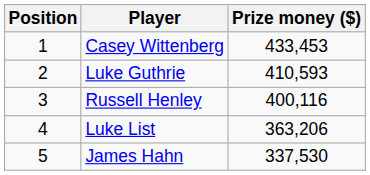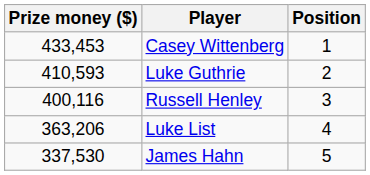 <table class="wikitable">
 <tr>
+<th>Prize money ($)</th>
+<th>Player</th>
 <th>Position</th>
-<th>Player</th>
-<th>Prize money ($)</th>
 </tr>
 <tr>
+<td align=center>433,453</td>
+<td> <a href='#'>Casey Wittenberg</a></td>
 <td align=center>1</td>
-<td> <a href='#'>Casey Wittenberg</a></td>
-<td align=center>433,453</td>
 </tr>
 <tr>
+<td align=center>410,593</td>
+<td> <a href='#'>Luke Guthrie</a></td>
 <td align=center>2</td>
-<td> <a href='#'>Luke Guthrie</a></td>
-<td align=center>410,593</td>
 </tr>
 <tr>
+<td align=center>400,116</td>
+<td> <a href='#'>Russell Henley</a></td>
 <td align=center>3</td>
-<td> <a href='#'>Russell Henley</a></td>
-<td align=center>400,116</td>
 </tr>
 <tr>
+<td align=center>363,206</td>
+<td> <a href='#'>Luke List</a></td>
 <td align=center>4</td>
-<td> <a href='#'>Luke List</a></td>
-<td align=center>363,206</td>
 </tr>
 <tr>
+<td align=center>337,530</td>
+<td> <a href='#'>James Hahn</a></td>
 <td align=center>5</td>
-<td> <a href='#'>James Hahn</a></td>
-<td align=center>337,530</td>
 </tr>
 </table>
